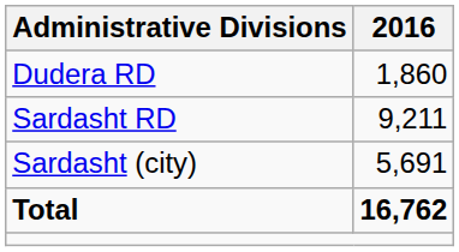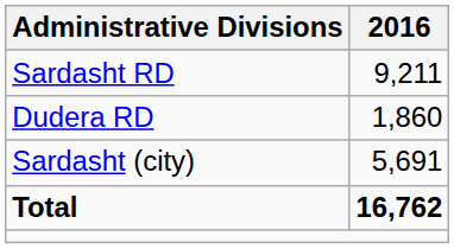 <table class="wikitable">
 <tr>
 <th>Administrative Divisions</th>
 <th>2016</th>
 </tr>
 <tr>
+<td><a href='#'>Sardasht RD</a></td>
+<td style="text-align: right;">9,211</td>
+</tr>
+<tr>
 <td><a href='#'>Dudera RD</a></td>
 <td style="text-align: right;">1,860</td>
-</tr>
-<tr>
-<td><a href='#'>Sardasht RD</a></td>
-<td style="text-align: right;">9,211</td>
 </tr>
 <tr>
 <td><a href='#'>Sardasht</a> (city)</td>
 <td style="text-align: right;">5,691</td>
 </tr>
 <tr>
 <td><strong>Total</strong></td>
 <td style="text-align: right;"><strong>16,762</strong></td>
 </tr>
 <tr>
 <td colspan=2></td>
 </tr>
 </table>
